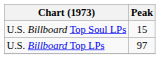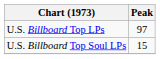 <table class="wikitable">
 <tr>
 <th>Chart (1973)</th>
 <th>Peak<br></th>
 </tr>
 <tr>
+<td>U.S. <a href='#'><em>Billboard</em> Top LPs</a></td>
+<td align="center">97</td>
+</tr>
+<tr>
 <td>U.S. <em>Billboard</em> <a href='#'>Top Soul LPs</a></td>
 <td align="center">15</td>
 </tr>
 <tr>
-<td>U.S. <a href='#'><em>Billboard</em> Top LPs</a></td>
-<td align="center">97</td>
-</tr>
-<tr>
 </tr>
 </table>
